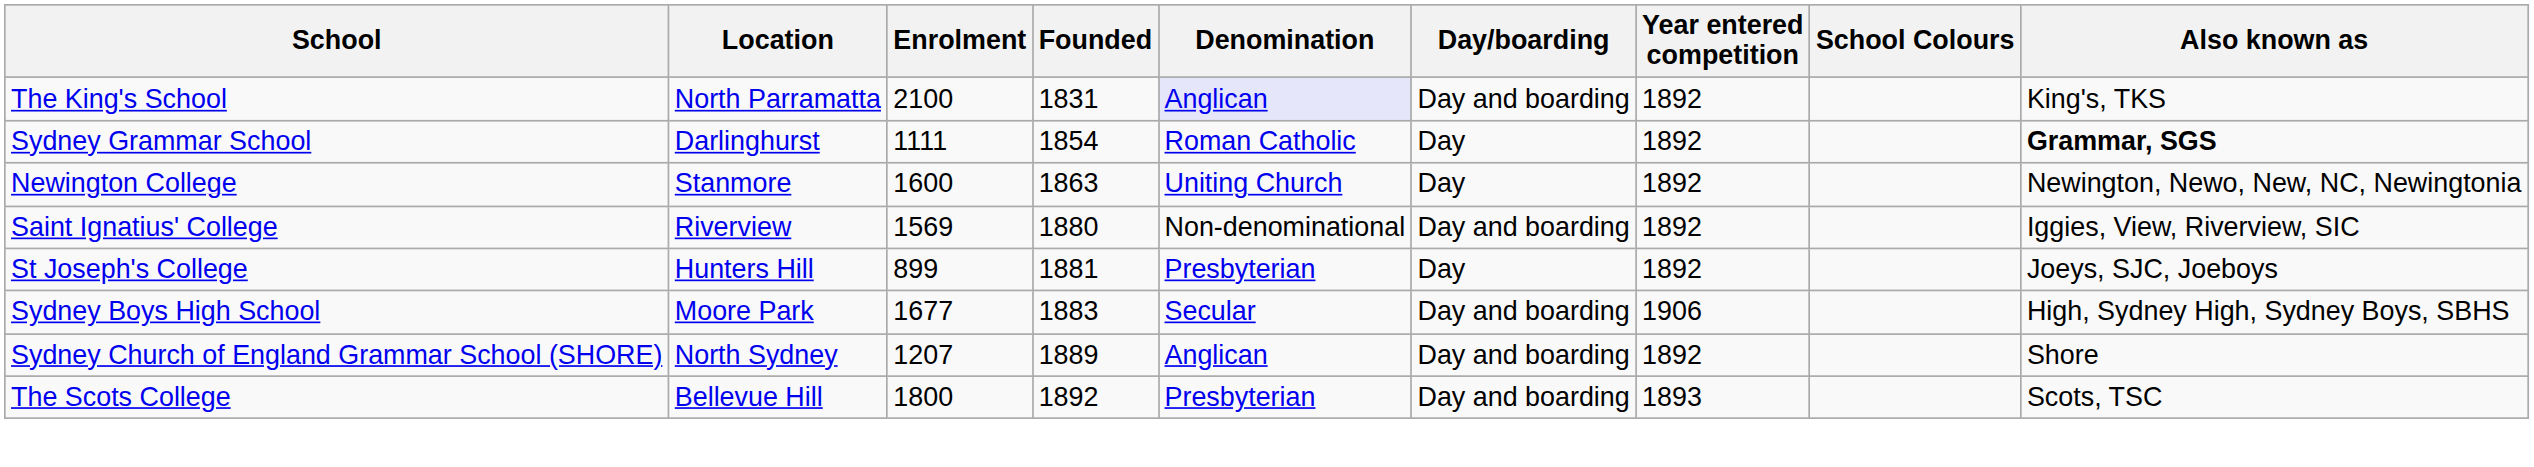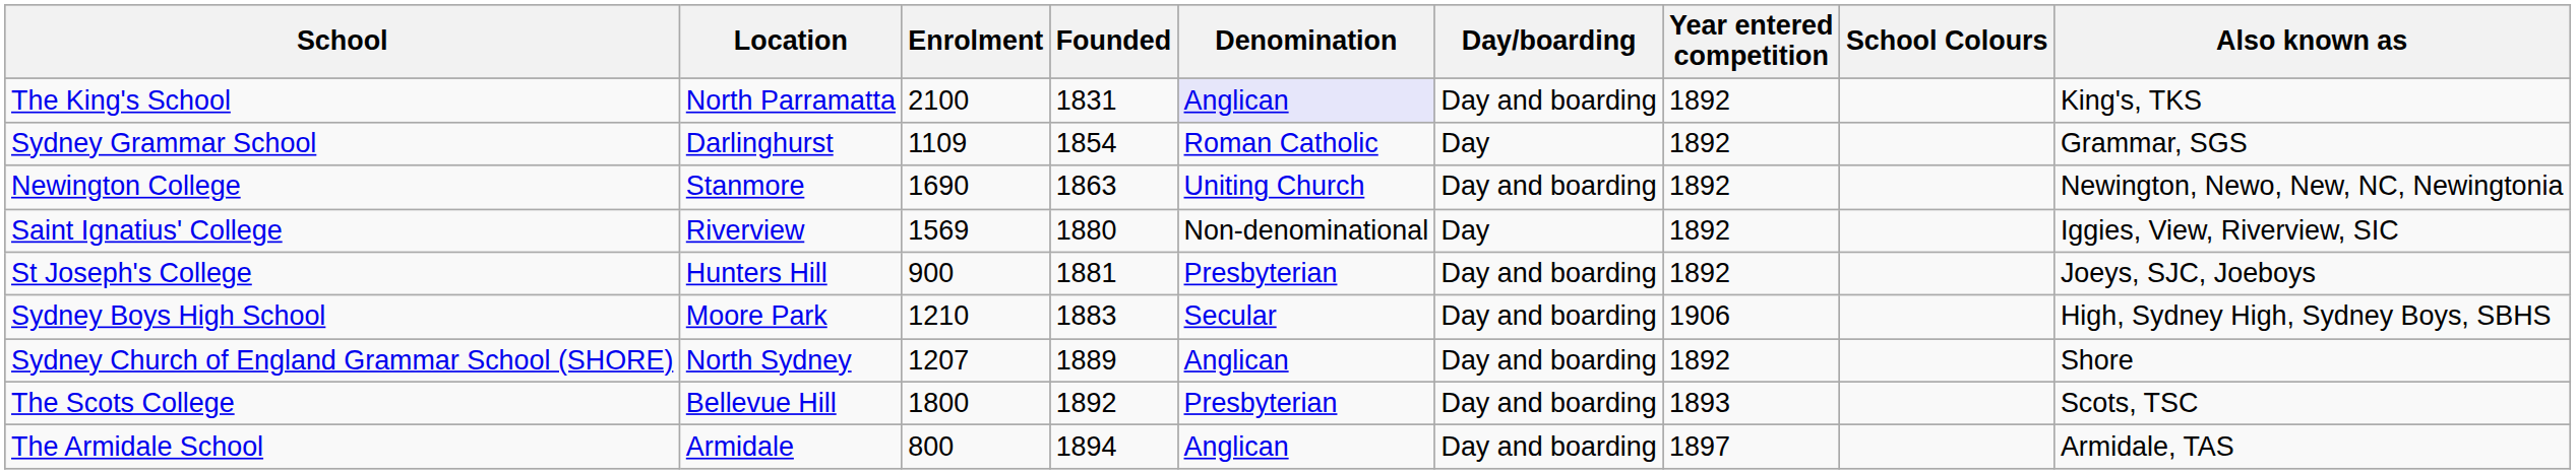 <table class="wikitable sortable">
 <tr>
 <th>School</th>
 <th>Location</th>
 <th>Enrolment</th>
 <th>Founded</th>
 <th>Denomination</th>
 <th>Day/boarding</th>
 <th>Year entered<br>competition</th>
 <th>School Colours</th>
 <th>Also known as</th>
 </tr>
 <tr>
 <td><a href='#'>The King's School</a></td>
 <td><a href='#'>North Parramatta</a></td>
 <td>2100</td>
 <td>1831</td>
 <td style="background: lavender;"><a href='#'>Anglican</a></td>
 <td>Day and boarding</td>
 <td>1892</td>
 <td></td>
 <td>King's, TKS</td>
 </tr>
 <tr>
 <td><a href='#'>Sydney Grammar School</a></td>
 <td><a href='#'>Darlinghurst</a></td>
-<td>1111</td>
+<td>1109</td>
 <td>1854</td>
 <td><a href='#'>Roman Catholic</a></td>
 <td>Day</td>
 <td>1892</td>
 <td></td>
-<td><strong>Grammar, SGS</strong></td>
+<td>Grammar, SGS</td>
 </tr>
 <tr>
 <td><a href='#'>Newington College</a></td>
 <td><a href='#'>Stanmore</a></td>
-<td>1600</td>
+<td>1690</td>
 <td>1863</td>
 <td><a href='#'>Uniting Church</a></td>
-<td>Day</td>
+<td>Day and boarding</td>
 <td>1892</td>
 <td></td>
 <td>Newington, Newo, New, NC, Newingtonia</td>
 </tr>
 <tr>
 <td><a href='#'>Saint Ignatius' College</a></td>
 <td><a href='#'>Riverview</a></td>
 <td>1569</td>
 <td>1880</td>
 <td>Non-denominational</td>
-<td>Day and boarding</td>
+<td>Day</td>
 <td>1892</td>
 <td></td>
 <td>Iggies, View, Riverview, SIC</td>
 </tr>
 <tr>
 <td><a href='#'>St Joseph's College</a></td>
 <td><a href='#'>Hunters Hill</a></td>
-<td>899</td>
+<td>900</td>
 <td>1881</td>
 <td><a href='#'>Presbyterian</a></td>
-<td>Day</td>
+<td>Day and boarding</td>
 <td>1892</td>
 <td></td>
 <td>Joeys, SJC, Joeboys</td>
 </tr>
 <tr>
 <td><a href='#'>Sydney Boys High School</a></td>
 <td><a href='#'>Moore Park</a></td>
-<td>1677</td>
+<td>1210</td>
 <td>1883</td>
 <td><a href='#'>Secular</a></td>
 <td>Day and boarding</td>
 <td>1906</td>
 <td></td>
 <td>High, Sydney High, Sydney Boys, SBHS</td>
 </tr>
 <tr>
 <td><a href='#'>Sydney Church of England Grammar School (SHORE)</a></td>
 <td><a href='#'>North Sydney</a></td>
 <td>1207</td>
 <td>1889</td>
 <td><a href='#'>Anglican</a></td>
 <td>Day and boarding</td>
 <td>1892</td>
 <td></td>
 <td>Shore</td>
 </tr>
 <tr>
 <td><a href='#'>The Scots College</a></td>
 <td><a href='#'>Bellevue Hill</a></td>
 <td>1800</td>
 <td>1892</td>
 <td><a href='#'>Presbyterian</a></td>
 <td>Day and boarding</td>
 <td>1893</td>
 <td></td>
 <td>Scots, TSC</td>
 </tr>
+<tr>
+<td><a href='#'>The Armidale School</a></td>
+<td><a href='#'>Armidale</a></td>
+<td>800</td>
+<td>1894</td>
+<td><a href='#'>Anglican</a></td>
+<td>Day and boarding</td>
+<td>1897</td>
+<td></td>
+<td>Armidale, TAS</td>
+</tr>
 </table>
